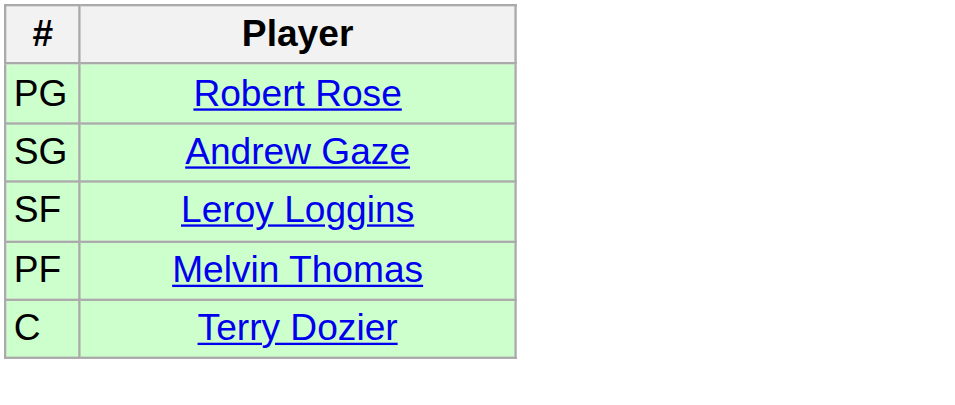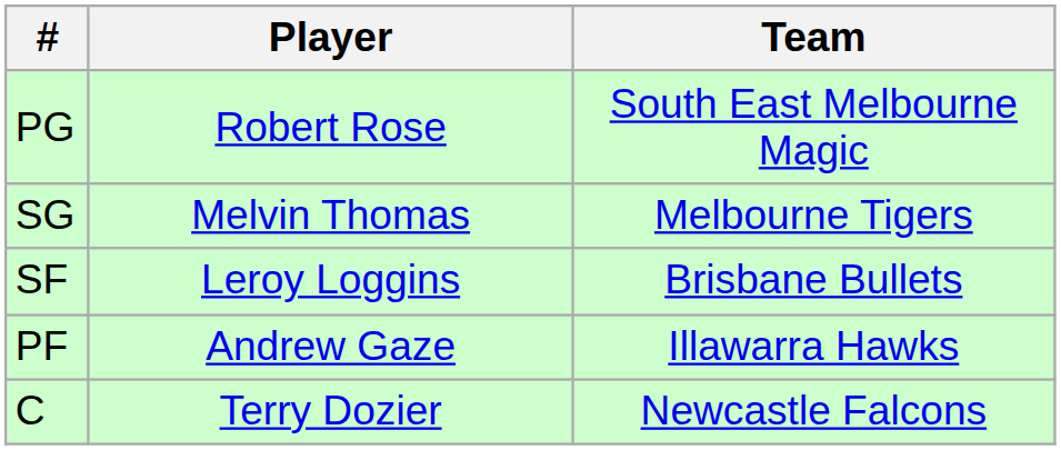 <table class="wikitable" style="text-align:center">
 <tr>
 <th width=25>#</th>
 <th width=180>Player</th>
+<th width=180>Team</th>
 </tr>
 <tr style="background:#cfc;">
 <td align=left>PG</td>
 <td><a href='#'>Robert Rose</a></td>
+<td><a href='#'>South East Melbourne Magic</a></td>
 </tr>
 <tr style="background:#cfc;">
 <td align=left>SG</td>
-<td><a href='#'>Andrew Gaze</a></td>
+<td><a href='#'>Melvin Thomas</a></td>
+<td><a href='#'>Melbourne Tigers</a></td>
 </tr>
 <tr style="background:#cfc;">
 <td align=left>SF</td>
 <td><a href='#'>Leroy Loggins</a></td>
+<td><a href='#'>Brisbane Bullets</a></td>
 </tr>
 <tr style="background:#cfc;">
 <td align=left>PF</td>
-<td><a href='#'>Melvin Thomas</a></td>
+<td><a href='#'>Andrew Gaze</a></td>
+<td><a href='#'>Illawarra Hawks</a></td>
 </tr>
 <tr style="background:#cfc;">
 <td align=left>C</td>
 <td><a href='#'>Terry Dozier</a></td>
+<td><a href='#'>Newcastle Falcons</a></td>
 </tr>
 </table>
